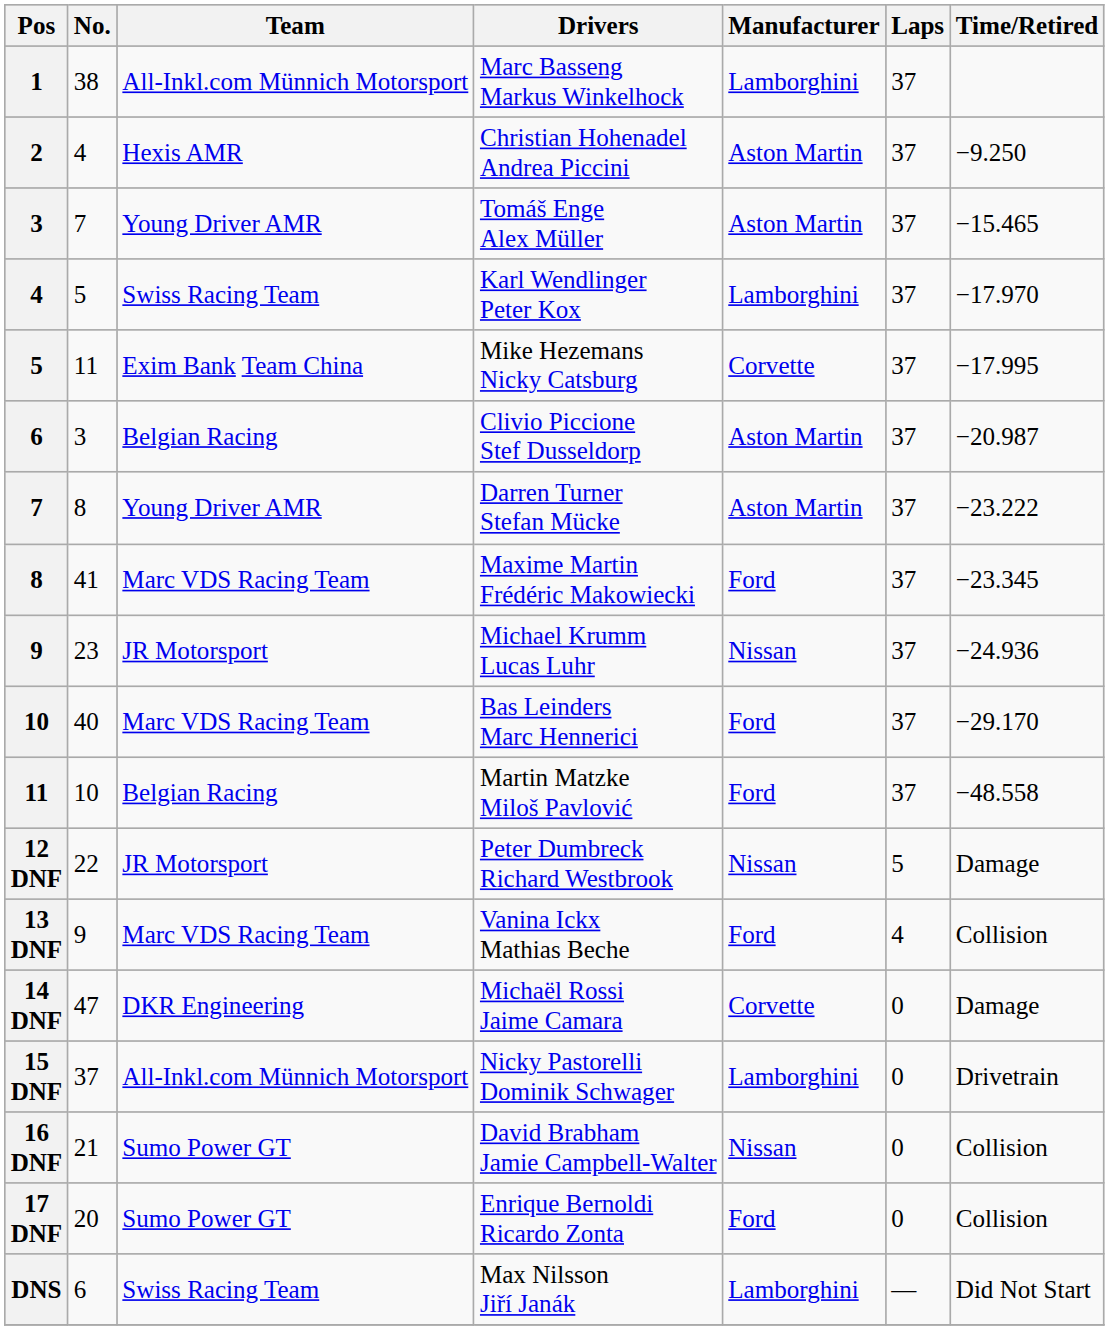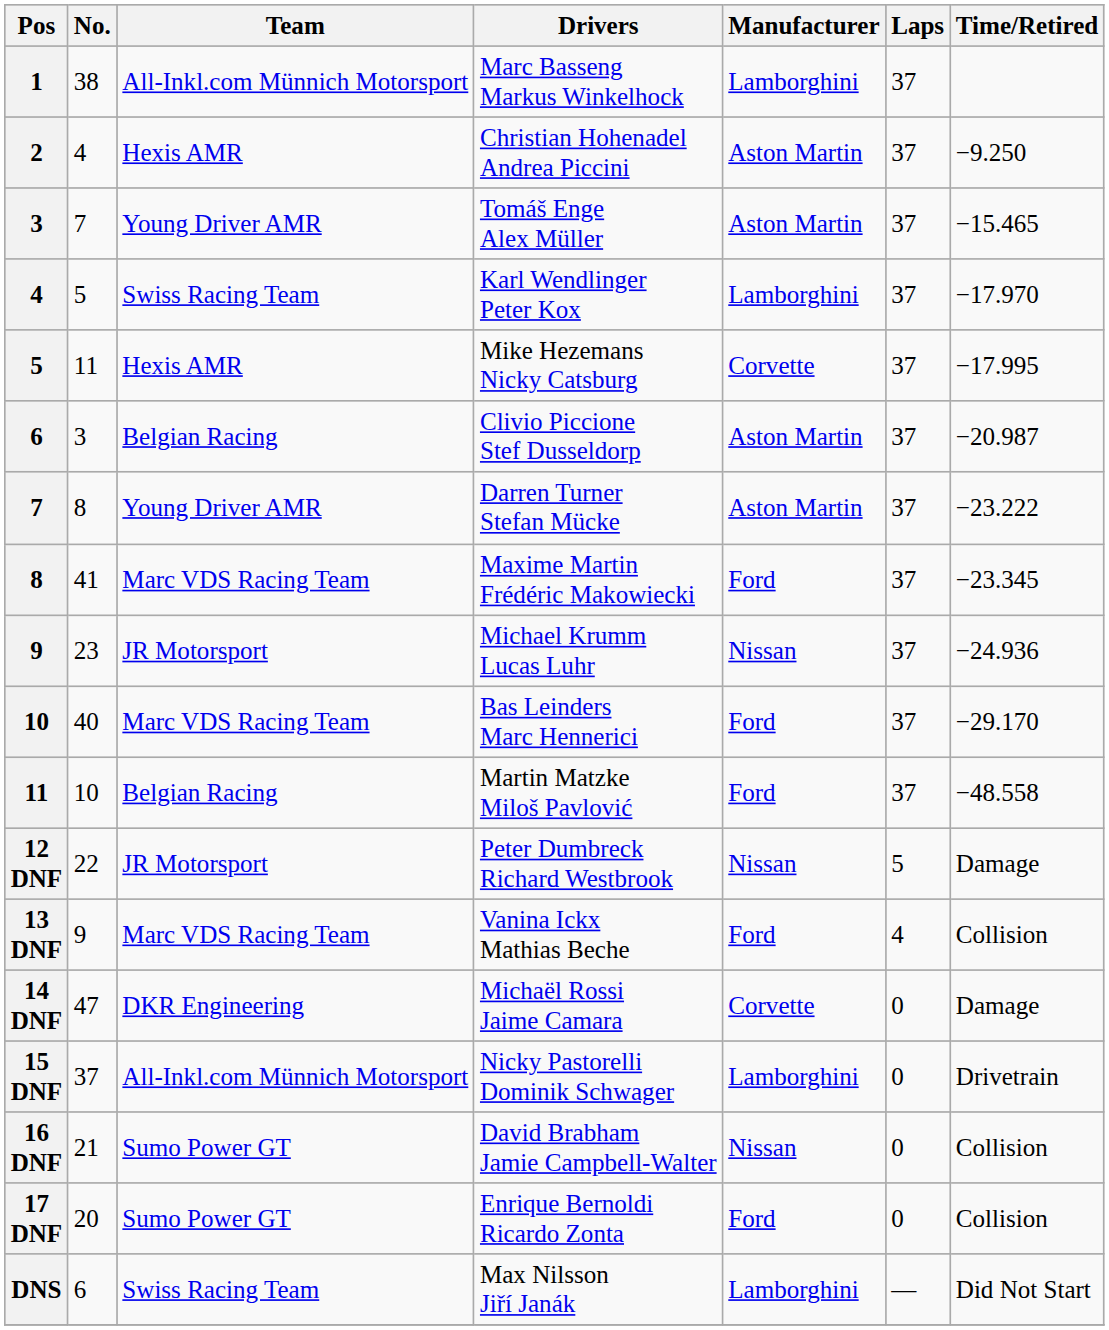 <table class="wikitable" style="font-size: 95%;">
 <tr>
 <th>Pos</th>
 <th>No.</th>
 <th>Team</th>
 <th>Drivers</th>
 <th>Manufacturer</th>
 <th>Laps</th>
 <th>Time/Retired</th>
 </tr>
 <tr>
 <th>1</th>
 <td>38</td>
 <td> <a href='#'>All-Inkl.com Münnich Motorsport</a></td>
 <td> <a href='#'>Marc Basseng</a><br> <a href='#'>Markus Winkelhock</a></td>
 <td><a href='#'>Lamborghini</a></td>
 <td>37</td>
 <td></td>
 </tr>
 <tr>
 <th>2</th>
 <td>4</td>
 <td> <a href='#'>Hexis AMR</a></td>
 <td> <a href='#'>Christian Hohenadel</a><br> <a href='#'>Andrea Piccini</a></td>
 <td><a href='#'>Aston Martin</a></td>
 <td>37</td>
 <td>−9.250</td>
 </tr>
 <tr>
 <th>3</th>
 <td>7</td>
 <td> <a href='#'>Young Driver AMR</a></td>
 <td> <a href='#'>Tomáš Enge</a><br> <a href='#'>Alex Müller</a></td>
 <td><a href='#'>Aston Martin</a></td>
 <td>37</td>
 <td>−15.465</td>
 </tr>
 <tr>
 <th>4</th>
 <td>5</td>
 <td> <a href='#'>Swiss Racing Team</a></td>
 <td> <a href='#'>Karl Wendlinger</a><br> <a href='#'>Peter Kox</a></td>
 <td><a href='#'>Lamborghini</a></td>
 <td>37</td>
 <td>−17.970</td>
 </tr>
 <tr>
 <th>5</th>
 <td>11</td>
-<td> <a href='#'>Exim Bank</a> <a href='#'>Team China</a></td>
+<td> <a href='#'>Hexis AMR</a></td>
 <td> Mike Hezemans<br> <a href='#'>Nicky Catsburg</a></td>
 <td><a href='#'>Corvette</a></td>
 <td>37</td>
 <td>−17.995</td>
 </tr>
 <tr>
 <th>6</th>
 <td>3</td>
 <td> <a href='#'>Belgian Racing</a></td>
 <td> <a href='#'>Clivio Piccione</a><br> <a href='#'>Stef Dusseldorp</a></td>
 <td><a href='#'>Aston Martin</a></td>
 <td>37</td>
 <td>−20.987</td>
 </tr>
 <tr>
 <th>7</th>
 <td>8</td>
 <td> <a href='#'>Young Driver AMR</a></td>
 <td> <a href='#'>Darren Turner</a><br> <a href='#'>Stefan Mücke</a></td>
 <td><a href='#'>Aston Martin</a></td>
 <td>37</td>
 <td>−23.222</td>
 </tr>
 <tr>
 <th>8</th>
 <td>41</td>
 <td> <a href='#'>Marc VDS Racing Team</a></td>
 <td> <a href='#'>Maxime Martin</a><br> <a href='#'>Frédéric Makowiecki</a></td>
 <td><a href='#'>Ford</a></td>
 <td>37</td>
 <td>−23.345</td>
 </tr>
 <tr>
 <th>9</th>
 <td>23</td>
 <td> <a href='#'>JR Motorsport</a></td>
 <td> <a href='#'>Michael Krumm</a><br> <a href='#'>Lucas Luhr</a></td>
 <td><a href='#'>Nissan</a></td>
 <td>37</td>
 <td>−24.936</td>
 </tr>
 <tr>
 <th>10</th>
 <td>40</td>
 <td> <a href='#'>Marc VDS Racing Team</a></td>
 <td> <a href='#'>Bas Leinders</a><br> <a href='#'>Marc Hennerici</a></td>
 <td><a href='#'>Ford</a></td>
 <td>37</td>
 <td>−29.170</td>
 </tr>
 <tr>
 <th>11</th>
 <td>10</td>
 <td> <a href='#'>Belgian Racing</a></td>
 <td> Martin Matzke<br> <a href='#'>Miloš Pavlović</a></td>
 <td><a href='#'>Ford</a></td>
 <td>37</td>
 <td>−48.558</td>
 </tr>
 <tr>
 <th>12<br>DNF</th>
 <td>22</td>
 <td> <a href='#'>JR Motorsport</a></td>
 <td> <a href='#'>Peter Dumbreck</a><br> <a href='#'>Richard Westbrook</a></td>
 <td><a href='#'>Nissan</a></td>
 <td>5</td>
 <td>Damage</td>
 </tr>
 <tr>
 <th>13<br>DNF</th>
 <td>9</td>
 <td> <a href='#'>Marc VDS Racing Team</a></td>
 <td> <a href='#'>Vanina Ickx</a><br> Mathias Beche</td>
 <td><a href='#'>Ford</a></td>
 <td>4</td>
 <td>Collision</td>
 </tr>
 <tr>
 <th>14<br>DNF</th>
 <td>47</td>
 <td> <a href='#'>DKR Engineering</a></td>
 <td> <a href='#'>Michaël Rossi</a><br> <a href='#'>Jaime Camara</a></td>
 <td><a href='#'>Corvette</a></td>
 <td>0</td>
 <td>Damage</td>
 </tr>
 <tr>
 <th>15<br>DNF</th>
 <td>37</td>
 <td> <a href='#'>All-Inkl.com Münnich Motorsport</a></td>
 <td> <a href='#'>Nicky Pastorelli</a><br> <a href='#'>Dominik Schwager</a></td>
 <td><a href='#'>Lamborghini</a></td>
 <td>0</td>
 <td>Drivetrain</td>
 </tr>
 <tr>
 <th>16<br>DNF</th>
 <td>21</td>
 <td> <a href='#'>Sumo Power GT</a></td>
 <td> <a href='#'>David Brabham</a><br> <a href='#'>Jamie Campbell-Walter</a></td>
 <td><a href='#'>Nissan</a></td>
 <td>0</td>
 <td>Collision</td>
 </tr>
 <tr>
 <th>17<br>DNF</th>
 <td>20</td>
 <td> <a href='#'>Sumo Power GT</a></td>
 <td> <a href='#'>Enrique Bernoldi</a><br> <a href='#'>Ricardo Zonta</a></td>
 <td><a href='#'>Ford</a></td>
 <td>0</td>
 <td>Collision</td>
 </tr>
 <tr>
 <th>DNS</th>
 <td>6</td>
 <td> <a href='#'>Swiss Racing Team</a></td>
 <td> Max Nilsson<br> <a href='#'>Jiří Janák</a></td>
 <td><a href='#'>Lamborghini</a></td>
 <td>—</td>
 <td>Did Not Start</td>
 </tr>
 <tr>
 </tr>
 </table>
